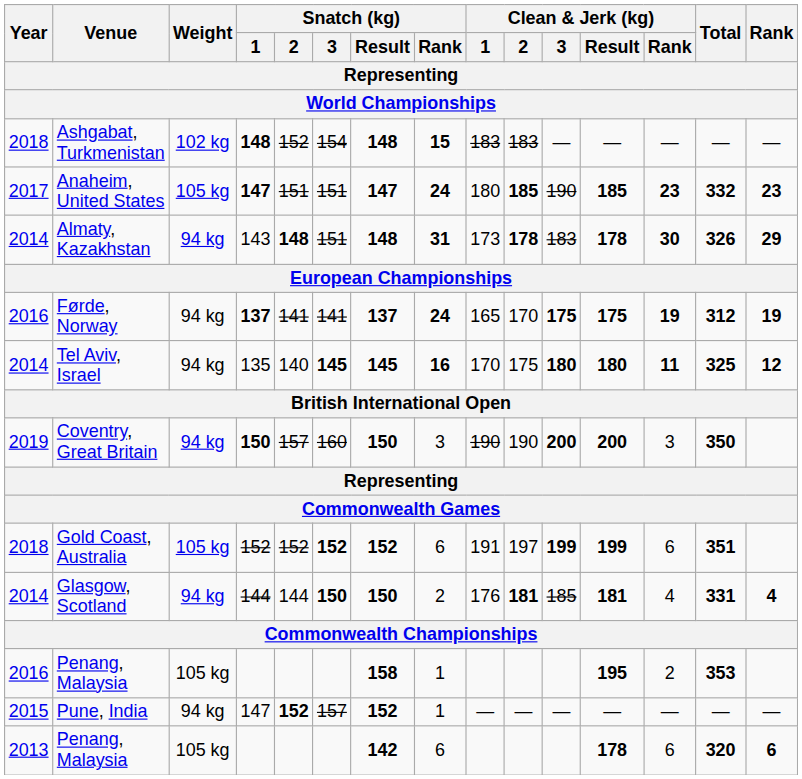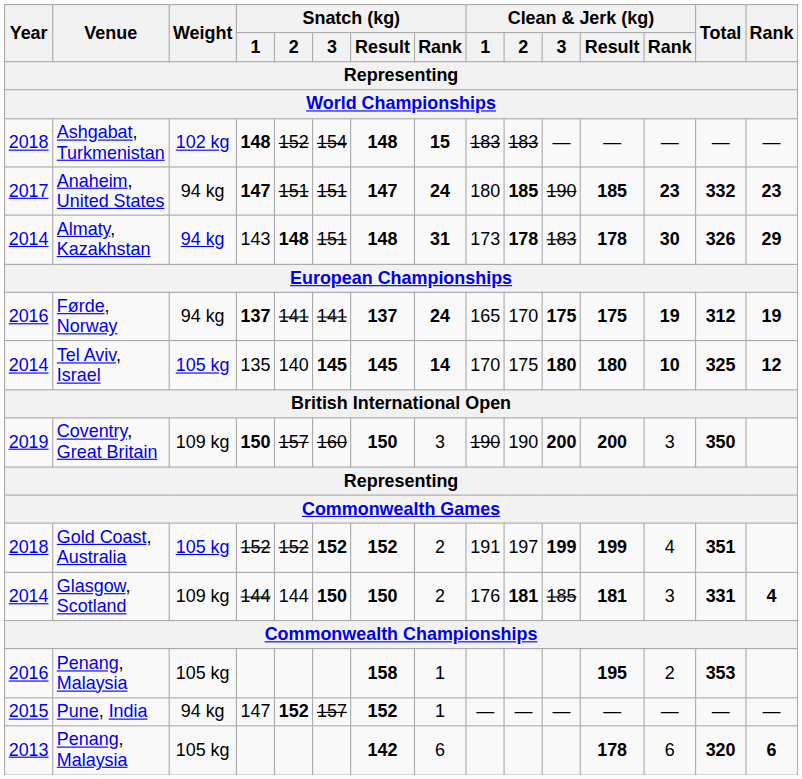 <table class = "wikitable" style="text-align:center;">
 <tr>
 <th rowspan=2 width=40>Year</th>
 <th rowspan=2 width=250>Venue</th>
 <th rowspan=2 width=60>Weight</th>
 <th colspan=5>Snatch (kg)</th>
 <th colspan=5>Clean & Jerk (kg)</th>
 <th rowspan=2 width=40>Total</th>
 <th rowspan=2 width=40>Rank</th>
 </tr>
 <tr>
 <th width=40>1</th>
 <th width=40>2</th>
 <th width=40>3</th>
 <th width=40>Result</th>
 <th width=40>Rank</th>
 <th width=40>1</th>
 <th width=40>2</th>
 <th width=40>3</th>
 <th width=40>Result</th>
 <th width=40>Rank</th>
 </tr>
 <tr>
 <th colspan=15>Representing </th>
 </tr>
 <tr>
 <th colspan=15><a href='#'>World Championships</a></th>
 </tr>
 <tr>
 <td><a href='#'>2018</a></td>
 <td align=left> <a href='#'>Ashgabat</a>, <a href='#'>Turkmenistan</a></td>
 <td><a href='#'>102 kg</a></td>
 <td><strong>148</strong></td>
 <td><s>152</s></td>
 <td><s>154</s></td>
 <td><strong>148</strong></td>
 <td><strong>15</strong></td>
 <td><s>183</s></td>
 <td><s>183</s></td>
 <td>—</td>
 <td>—</td>
 <td>—</td>
 <td>—</td>
 <td>—</td>
 </tr>
 <tr>
 <td><a href='#'>2017</a></td>
 <td align=left> <a href='#'>Anaheim</a>, <a href='#'>United States</a></td>
-<td><a href='#'>105 kg</a></td>
+<td>94 kg</td>
 <td><strong>147</strong></td>
 <td><s>151</s></td>
 <td><s>151</s></td>
 <td><strong>147</strong></td>
 <td><strong>24</strong></td>
 <td>180</td>
 <td><strong>185</strong></td>
 <td><s>190</s></td>
 <td><strong>185</strong></td>
 <td><strong>23</strong></td>
 <td><strong>332</strong></td>
 <td><strong>23</strong></td>
 </tr>
 <tr>
 <td><a href='#'>2014</a></td>
 <td align=left> <a href='#'>Almaty</a>, <a href='#'>Kazakhstan</a></td>
 <td><a href='#'>94 kg</a></td>
 <td>143</td>
 <td><strong>148</strong></td>
 <td><s>151</s></td>
 <td><strong>148</strong></td>
 <td><strong>31</strong></td>
 <td>173</td>
 <td><strong>178</strong></td>
 <td><s>183</s></td>
 <td><strong>178</strong></td>
 <td><strong>30</strong></td>
 <td><strong>326</strong></td>
 <td><strong>29</strong></td>
 </tr>
 <tr>
 <th colspan=15><a href='#'>European Championships</a></th>
 </tr>
 <tr>
 <td><a href='#'>2016</a></td>
 <td align=left> <a href='#'>Førde</a>, <a href='#'>Norway</a></td>
 <td>94 kg</td>
 <td><strong>137</strong></td>
 <td><s>141</s></td>
 <td><s>141</s></td>
 <td><strong>137</strong></td>
 <td><strong>24</strong></td>
 <td>165</td>
 <td>170</td>
 <td><strong>175</strong></td>
 <td><strong>175</strong></td>
 <td><strong>19</strong></td>
 <td><strong>312</strong></td>
 <td><strong>19</strong></td>
 </tr>
 <tr>
 <td><a href='#'>2014</a></td>
 <td align=left> <a href='#'>Tel Aviv</a>, <a href='#'>Israel</a></td>
-<td>94 kg</td>
+<td><a href='#'>105 kg</a></td>
 <td>135</td>
 <td>140</td>
 <td><strong>145</strong></td>
 <td><strong>145</strong></td>
-<td><strong>16</strong></td>
+<td><strong>14</strong></td>
 <td>170</td>
 <td>175</td>
 <td><strong>180</strong></td>
 <td><strong>180</strong></td>
-<td><strong>11</strong></td>
+<td><strong>10</strong></td>
 <td><strong>325</strong></td>
 <td><strong>12</strong></td>
 </tr>
 <tr>
 <th colspan=15>British International Open</th>
 </tr>
 <tr>
 <td><a href='#'>2019</a></td>
 <td align=left> <a href='#'>Coventry</a>, <a href='#'>Great Britain</a></td>
-<td><a href='#'>94 kg</a></td>
+<td>109 kg</td>
 <td><strong>150</strong></td>
 <td><s>157</s></td>
 <td><s>160</s></td>
 <td><strong>150</strong></td>
 <td>3</td>
 <td><s>190</s></td>
 <td>190</td>
 <td><strong>200</strong></td>
 <td><strong>200</strong></td>
 <td>3</td>
 <td><strong>350</strong></td>
 <td><strong></strong></td>
 </tr>
 <tr>
 <th colspan=15>Representing </th>
 </tr>
 <tr>
 <th colspan=15><a href='#'>Commonwealth Games</a></th>
 </tr>
 <tr>
 <td><a href='#'>2018</a></td>
 <td align=left> <a href='#'>Gold Coast</a>, <a href='#'>Australia</a></td>
 <td><a href='#'>105 kg</a></td>
 <td><s>152</s></td>
 <td><s>152</s></td>
 <td><strong>152</strong></td>
 <td><strong>152</strong></td>
-<td>6</td>
+<td>2</td>
 <td>191</td>
 <td>197</td>
 <td><strong>199</strong></td>
 <td><strong>199</strong></td>
-<td>6</td>
+<td>4</td>
 <td><strong>351</strong></td>
 <td><strong></strong></td>
 </tr>
 <tr>
 <td><a href='#'>2014</a></td>
 <td align=left> <a href='#'>Glasgow</a>, <a href='#'>Scotland</a></td>
-<td><a href='#'>94 kg</a></td>
+<td>109 kg</td>
 <td><s>144</s></td>
 <td>144</td>
 <td><strong>150</strong></td>
 <td><strong>150</strong></td>
 <td>2</td>
 <td>176</td>
 <td><strong>181</strong></td>
 <td><s>185</s></td>
 <td><strong>181</strong></td>
-<td>4</td>
+<td>3</td>
 <td><strong>331</strong></td>
 <td><strong>4</strong></td>
 </tr>
 <tr>
 <th colspan=15><a href='#'>Commonwealth Championships</a></th>
 </tr>
 <tr>
 <td><a href='#'>2016</a></td>
 <td align=left> <a href='#'>Penang</a>, <a href='#'>Malaysia</a></td>
 <td>105 kg</td>
 <td></td>
 <td></td>
 <td></td>
 <td><strong>158</strong></td>
 <td>1</td>
 <td></td>
 <td></td>
 <td></td>
 <td><strong>195</strong></td>
 <td>2</td>
 <td><strong>353</strong></td>
 <td><strong></strong></td>
 </tr>
 <tr>
 <td><a href='#'>2015</a></td>
 <td align=left> <a href='#'>Pune</a>, <a href='#'>India</a></td>
 <td>94 kg</td>
 <td>147</td>
 <td><strong>152</strong></td>
 <td><s>157</s></td>
 <td><strong>152</strong></td>
 <td>1</td>
 <td>—</td>
 <td>—</td>
 <td>—</td>
 <td>—</td>
 <td>—</td>
 <td>—</td>
 <td>—</td>
 </tr>
 <tr>
 <td><a href='#'>2013</a></td>
 <td align=left> <a href='#'>Penang</a>, <a href='#'>Malaysia</a></td>
 <td>105 kg</td>
 <td></td>
 <td></td>
 <td></td>
 <td><strong>142</strong></td>
 <td>6</td>
 <td></td>
 <td></td>
 <td></td>
 <td><strong>178</strong></td>
 <td>6</td>
 <td><strong>320</strong></td>
 <td><strong>6</strong></td>
 </tr>
 </table>
